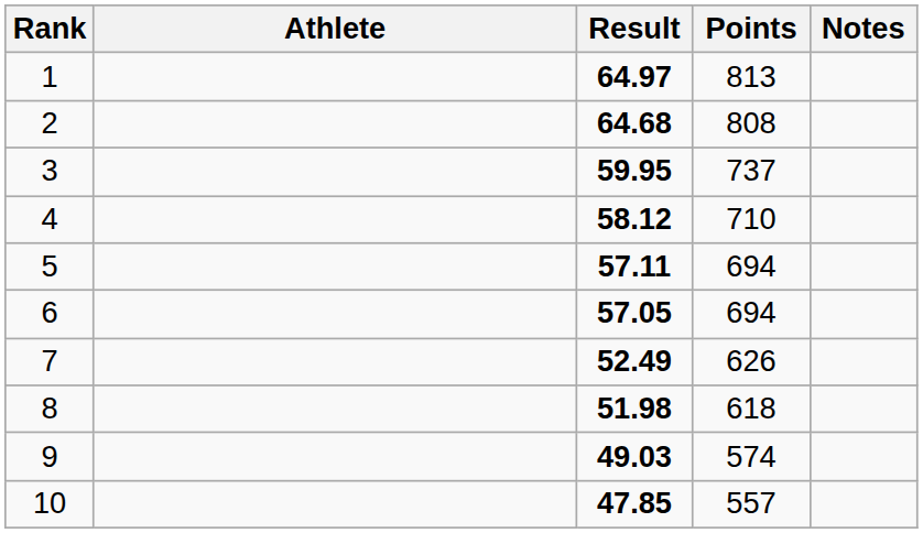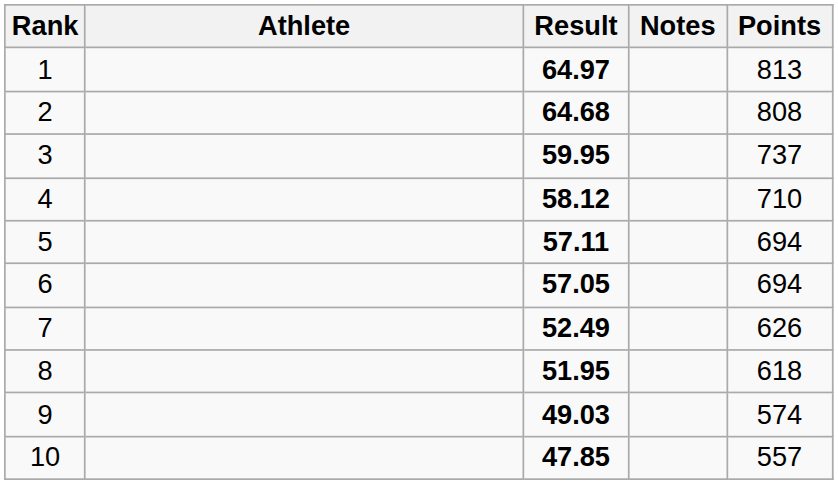 <table class="wikitable" style="text-align:center">
 <tr>
 <th width=40>Rank</th>
 <th width=250>Athlete</th>
 <th width=55>Result</th>
+<th width=50>Notes</th>
 <th width=55>Points</th>
-<th width=50>Notes</th>
 </tr>
 <tr>
 <td>1</td>
 <td align=left></td>
 <td><strong>64.97</strong></td>
+<td></td>
 <td>813</td>
-<td></td>
 </tr>
 <tr>
 <td>2</td>
 <td align=left></td>
 <td><strong>64.68</strong></td>
+<td></td>
 <td>808</td>
-<td></td>
 </tr>
 <tr>
 <td>3</td>
 <td align=left></td>
 <td><strong>59.95</strong></td>
+<td></td>
 <td>737</td>
-<td></td>
 </tr>
 <tr>
 <td>4</td>
 <td align=left></td>
 <td><strong>58.12</strong></td>
+<td></td>
 <td>710</td>
-<td></td>
 </tr>
 <tr>
 <td>5</td>
 <td align=left></td>
 <td><strong>57.11</strong></td>
+<td></td>
 <td>694</td>
-<td></td>
 </tr>
 <tr>
 <td>6</td>
 <td align=left></td>
 <td><strong>57.05</strong></td>
+<td></td>
 <td>694</td>
-<td></td>
 </tr>
 <tr>
 <td>7</td>
 <td align=left></td>
 <td><strong>52.49</strong></td>
+<td></td>
 <td>626</td>
-<td></td>
 </tr>
 <tr>
 <td>8</td>
 <td align=left></td>
-<td><strong>51.98</strong></td>
+<td><strong>51.95</strong></td>
+<td></td>
 <td>618</td>
-<td></td>
 </tr>
 <tr>
 <td>9</td>
 <td align=left></td>
 <td><strong>49.03</strong></td>
+<td></td>
 <td>574</td>
-<td></td>
 </tr>
 <tr>
 <td>10</td>
 <td align=left></td>
 <td><strong>47.85</strong></td>
+<td></td>
 <td>557</td>
-<td></td>
 </tr>
 </table>
